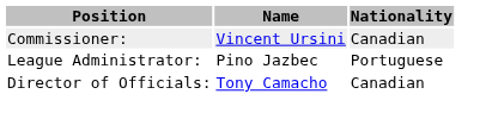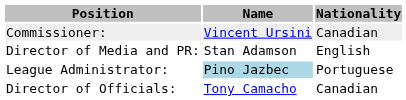 <table class="toccolours">
 <tr style="background:silver;">
 <th>Position</th>
 <th>Name</th>
 <th>Nationality</th>
 </tr>
 <tr style="background:#eee;">
 <td>Commissioner:</td>
 <td><a href='#'>Vincent Ursini</a></td>
 <td> Canadian</td>
 </tr>
 <tr>
+<td>Director of Media and PR:</td>
+<td>Stan Adamson</td>
+<td> English</td>
+</tr>
+<tr>
 <td>League Administrator:</td>
-<td>Pino Jazbec</td>
+<td style="background: lightblue;">Pino Jazbec</td>
 <td> Portuguese</td>
 </tr>
 <tr>
 <td>Director of Officials:</td>
 <td><a href='#'>Tony Camacho</a></td>
 <td> Canadian</td>
 </tr>
 <tr>
 </tr>
 </table>
